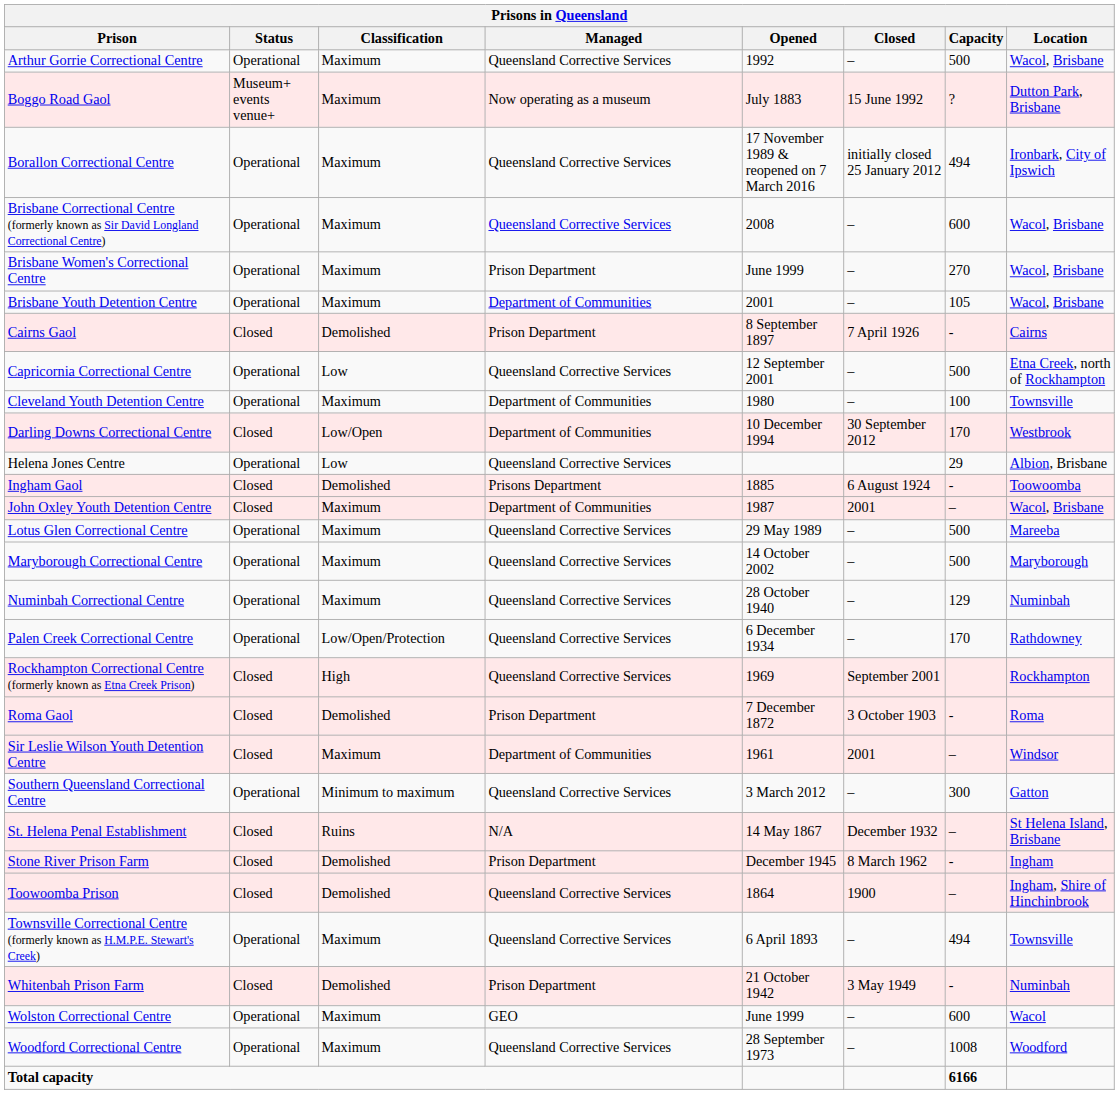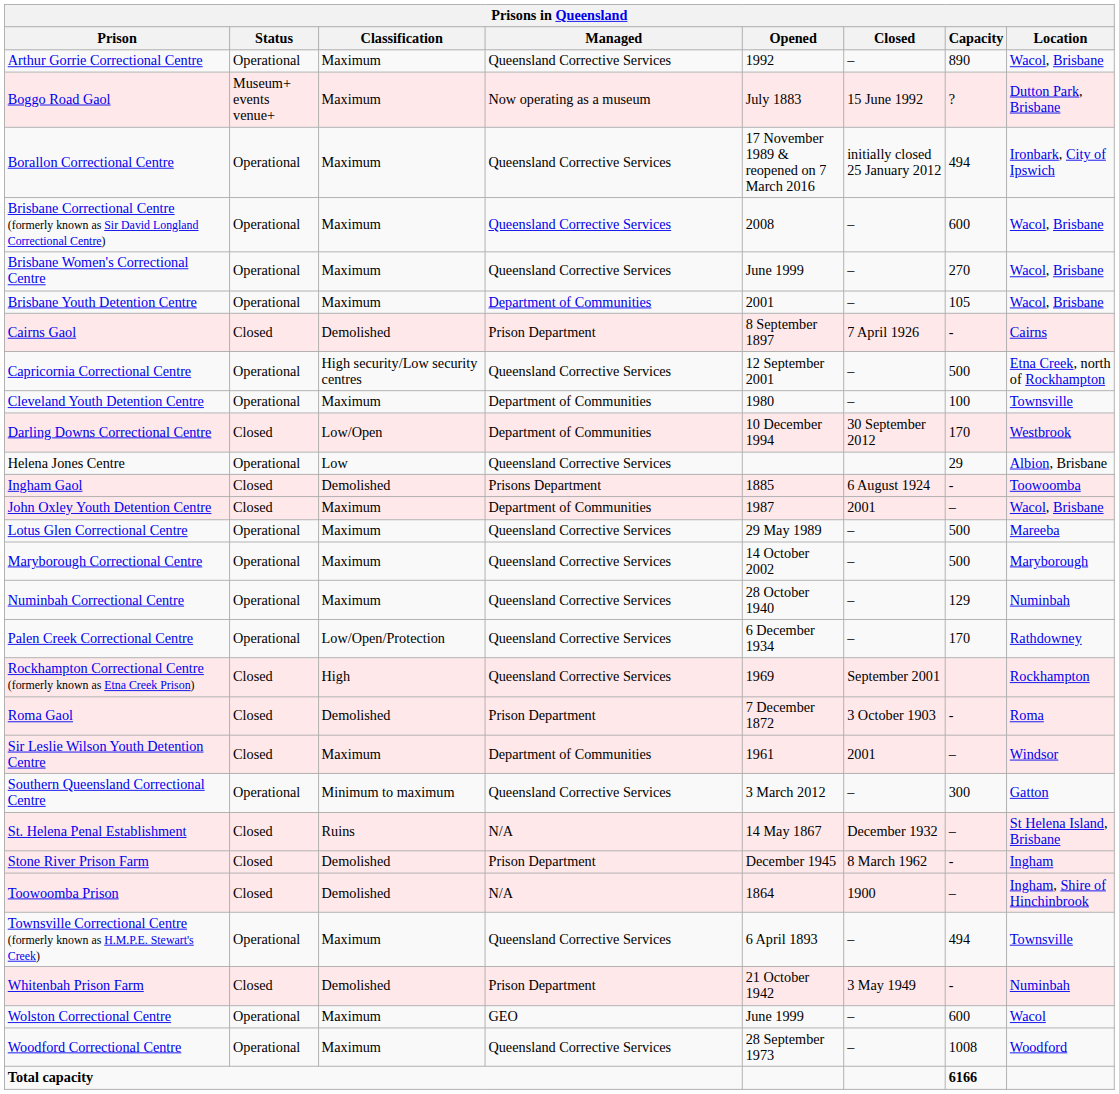 <table class="wikitable sortable">
 <tr>
 <th bgcolor="#CCCCCC" colspan="8">Prisons in <a href='#'>Queensland</a></th>
 </tr>
 <tr bgcolor="#CCCCCC">
 <th scope="col" width="320">Prison</th>
 <th scope="col" width="100">Status</th>
 <th scope="col" width="200">Classification</th>
 <th scope="col" width="375">Managed</th>
 <th scope="col" width="125">Opened</th>
 <th scope="col" width="125">Closed</th>
 <th scope="col" width="50">Capacity</th>
 <th scope="col" width="125">Location</th>
 </tr>
 <tr>
 <td><a href='#'>Arthur Gorrie Correctional Centre</a></td>
 <td>Operational</td>
 <td>Maximum</td>
 <td>Queensland Corrective Services</td>
 <td>1992</td>
 <td>–</td>
-<td>500</td>
+<td>890</td>
 <td><a href='#'>Wacol</a>, <a href='#'>Brisbane</a></td>
 </tr>
 <tr bgcolor=#FFE8E9>
 <td><a href='#'>Boggo Road Gaol</a></td>
 <td>Museum+ events venue+</td>
 <td>Maximum</td>
 <td>Now operating as a museum</td>
 <td>July 1883</td>
 <td>15 June 1992</td>
 <td>?</td>
 <td><a href='#'>Dutton Park</a>, <a href='#'>Brisbane</a></td>
 </tr>
 <tr>
 <td><a href='#'>Borallon Correctional Centre</a></td>
 <td>Operational</td>
 <td>Maximum</td>
 <td>Queensland Corrective Services</td>
 <td>17 November 1989 & reopened on 7 March 2016</td>
 <td>initially closed 25 January 2012</td>
 <td>494</td>
 <td><a href='#'>Ironbark</a>, <a href='#'>City of Ipswich</a></td>
 </tr>
 <tr>
 <td><a href='#'>Brisbane Correctional Centre</a><br><small>(formerly known as <a href='#'>Sir David Longland Correctional Centre</a>)</small></td>
 <td>Operational</td>
 <td>Maximum</td>
 <td><a href='#'>Queensland Corrective Services</a></td>
 <td>2008</td>
 <td>–</td>
 <td>600</td>
 <td><a href='#'>Wacol</a>, <a href='#'>Brisbane</a></td>
 </tr>
 <tr>
 <td><a href='#'>Brisbane Women's Correctional Centre</a></td>
 <td>Operational</td>
 <td>Maximum</td>
-<td>Prison Department</td>
+<td>Queensland Corrective Services</td>
 <td>June 1999</td>
 <td>–</td>
 <td>270</td>
 <td><a href='#'>Wacol</a>, <a href='#'>Brisbane</a></td>
 </tr>
 <tr>
 <td><a href='#'>Brisbane Youth Detention Centre</a></td>
 <td>Operational</td>
 <td>Maximum</td>
 <td><a href='#'>Department of Communities</a></td>
 <td>2001</td>
 <td>–</td>
 <td>105</td>
 <td><a href='#'>Wacol</a>, <a href='#'>Brisbane</a></td>
 </tr>
 <tr bgcolor=#FFE8E9>
 <td><a href='#'>Cairns Gaol</a></td>
 <td>Closed</td>
 <td>Demolished</td>
 <td>Prison Department</td>
 <td>8 September 1897</td>
 <td>7 April 1926</td>
 <td>-</td>
 <td><a href='#'>Cairns</a></td>
 </tr>
 <tr>
 <td><a href='#'>Capricornia Correctional Centre</a></td>
 <td>Operational</td>
-<td>Low</td>
+<td>High security/Low security centres</td>
 <td>Queensland Corrective Services</td>
 <td>12 September 2001</td>
 <td>–</td>
 <td>500</td>
 <td><a href='#'>Etna Creek</a>, north of <a href='#'>Rockhampton</a></td>
 </tr>
 <tr>
 <td><a href='#'>Cleveland Youth Detention Centre</a></td>
 <td>Operational</td>
 <td>Maximum</td>
 <td>Department of Communities</td>
 <td>1980</td>
 <td>–</td>
 <td>100</td>
 <td><a href='#'>Townsville</a></td>
 </tr>
 <tr bgcolor=#FFE8E9>
 <td><a href='#'>Darling Downs Correctional Centre</a></td>
 <td>Closed</td>
 <td>Low/Open</td>
 <td>Department of Communities</td>
 <td>10 December 1994</td>
 <td>30 September 2012</td>
 <td>170</td>
 <td><a href='#'>Westbrook</a></td>
 </tr>
 <tr>
 <td>Helena Jones Centre</td>
 <td>Operational</td>
 <td>Low</td>
 <td>Queensland Corrective Services</td>
 <td></td>
 <td></td>
 <td>29</td>
 <td><a href='#'>Albion</a>, Brisbane</td>
 </tr>
 <tr bgcolor=#FFE8E9>
 <td><a href='#'>Ingham Gaol</a></td>
 <td>Closed</td>
 <td>Demolished</td>
 <td>Prisons Department</td>
 <td>1885</td>
 <td>6 August 1924</td>
 <td>-</td>
 <td><a href='#'>Toowoomba</a></td>
 </tr>
 <tr bgcolor=#FFE8E9>
 <td><a href='#'>John Oxley Youth Detention Centre</a></td>
 <td>Closed</td>
 <td>Maximum</td>
 <td>Department of Communities</td>
 <td>1987</td>
 <td>2001</td>
 <td>–</td>
 <td><a href='#'>Wacol</a>, <a href='#'>Brisbane</a></td>
 </tr>
 <tr>
 <td><a href='#'>Lotus Glen Correctional Centre</a></td>
 <td>Operational</td>
 <td>Maximum</td>
 <td>Queensland Corrective Services</td>
 <td>29 May 1989</td>
 <td>–</td>
 <td>500</td>
 <td><a href='#'>Mareeba</a></td>
 </tr>
 <tr>
 <td><a href='#'>Maryborough Correctional Centre</a></td>
 <td>Operational</td>
 <td>Maximum</td>
 <td>Queensland Corrective Services</td>
 <td>14 October 2002</td>
 <td>–</td>
 <td>500</td>
 <td><a href='#'>Maryborough</a></td>
 </tr>
 <tr>
 <td><a href='#'>Numinbah Correctional Centre</a></td>
 <td>Operational</td>
 <td>Maximum</td>
 <td>Queensland Corrective Services</td>
 <td>28 October 1940</td>
 <td>–</td>
 <td>129</td>
 <td><a href='#'>Numinbah</a></td>
 </tr>
 <tr>
 <td><a href='#'>Palen Creek Correctional Centre</a></td>
 <td>Operational</td>
 <td>Low/Open/Protection</td>
 <td>Queensland Corrective Services</td>
 <td>6 December 1934</td>
 <td>–</td>
 <td>170</td>
 <td><a href='#'>Rathdowney</a></td>
 </tr>
 <tr bgcolor=#FFE8E9>
 <td><a href='#'>Rockhampton Correctional Centre</a> <br><small>(formerly known as <a href='#'>Etna Creek Prison</a>)</small></td>
 <td>Closed</td>
 <td>High</td>
 <td>Queensland Corrective Services</td>
 <td>1969</td>
 <td>September 2001</td>
 <td></td>
 <td><a href='#'>Rockhampton</a></td>
 </tr>
 <tr bgcolor=#FFE8E9>
 <td><a href='#'>Roma Gaol</a></td>
 <td>Closed</td>
 <td>Demolished</td>
 <td>Prison Department</td>
 <td>7 December 1872</td>
 <td>3 October 1903</td>
 <td>-</td>
 <td><a href='#'>Roma</a></td>
 </tr>
 <tr bgcolor=#FFE8E9>
 <td><a href='#'>Sir Leslie Wilson Youth Detention Centre</a></td>
 <td>Closed</td>
 <td>Maximum</td>
 <td>Department of Communities</td>
 <td>1961</td>
 <td>2001</td>
 <td>–</td>
 <td><a href='#'>Windsor</a></td>
 </tr>
 <tr>
 <td><a href='#'>Southern Queensland Correctional Centre</a></td>
 <td>Operational</td>
 <td>Minimum to maximum</td>
 <td>Queensland Corrective Services</td>
 <td>3 March 2012</td>
 <td>–</td>
 <td>300</td>
 <td><a href='#'>Gatton</a></td>
 </tr>
 <tr bgcolor=#FFE8E9>
 <td><a href='#'>St. Helena Penal Establishment</a></td>
 <td>Closed</td>
 <td>Ruins</td>
 <td>N/A</td>
 <td>14 May 1867</td>
 <td>December 1932</td>
 <td>–</td>
 <td><a href='#'>St Helena Island</a>, <a href='#'>Brisbane</a></td>
 </tr>
 <tr bgcolor=#FFE8E9>
 <td><a href='#'>Stone River Prison Farm</a></td>
 <td>Closed</td>
 <td>Demolished</td>
 <td>Prison Department</td>
 <td>December 1945</td>
 <td>8 March 1962</td>
 <td>-</td>
 <td><a href='#'>Ingham</a></td>
 </tr>
 <tr bgcolor=#FFE8E9>
 <td><a href='#'>Toowoomba Prison</a></td>
 <td>Closed</td>
 <td>Demolished</td>
-<td>Queensland Corrective Services</td>
+<td>N/A</td>
 <td>1864</td>
 <td>1900</td>
 <td>–</td>
 <td><a href='#'>Ingham</a>, <a href='#'>Shire of Hinchinbrook</a></td>
 </tr>
 <tr>
 <td><a href='#'>Townsville Correctional Centre</a> <br><small>(formerly known as <a href='#'>H.M.P.E. Stewart's Creek</a>)</small></td>
 <td>Operational</td>
 <td>Maximum</td>
 <td>Queensland Corrective Services</td>
 <td>6 April 1893</td>
 <td>–</td>
 <td>494</td>
 <td><a href='#'>Townsville</a></td>
 </tr>
 <tr bgcolor=#FFE8E9>
 <td><a href='#'>Whitenbah Prison Farm</a></td>
 <td>Closed</td>
 <td>Demolished</td>
 <td>Prison Department</td>
 <td>21 October 1942</td>
 <td>3 May 1949</td>
 <td>-</td>
 <td><a href='#'>Numinbah</a></td>
 </tr>
 <tr>
 <td><a href='#'>Wolston Correctional Centre</a></td>
 <td>Operational</td>
 <td>Maximum</td>
 <td>GEO</td>
 <td>June 1999</td>
 <td>–</td>
 <td>600</td>
 <td><a href='#'>Wacol</a></td>
 </tr>
 <tr>
 <td><a href='#'>Woodford Correctional Centre</a></td>
 <td>Operational</td>
 <td>Maximum</td>
 <td>Queensland Corrective Services</td>
 <td>28 September 1973</td>
 <td>–</td>
 <td>1008</td>
 <td><a href='#'>Woodford</a></td>
 </tr>
 <tr>
 <td colspan=4><strong>Total capacity</strong></td>
 <td></td>
 <td></td>
 <td><strong>6166</strong></td>
 <td></td>
 </tr>
 </table>
